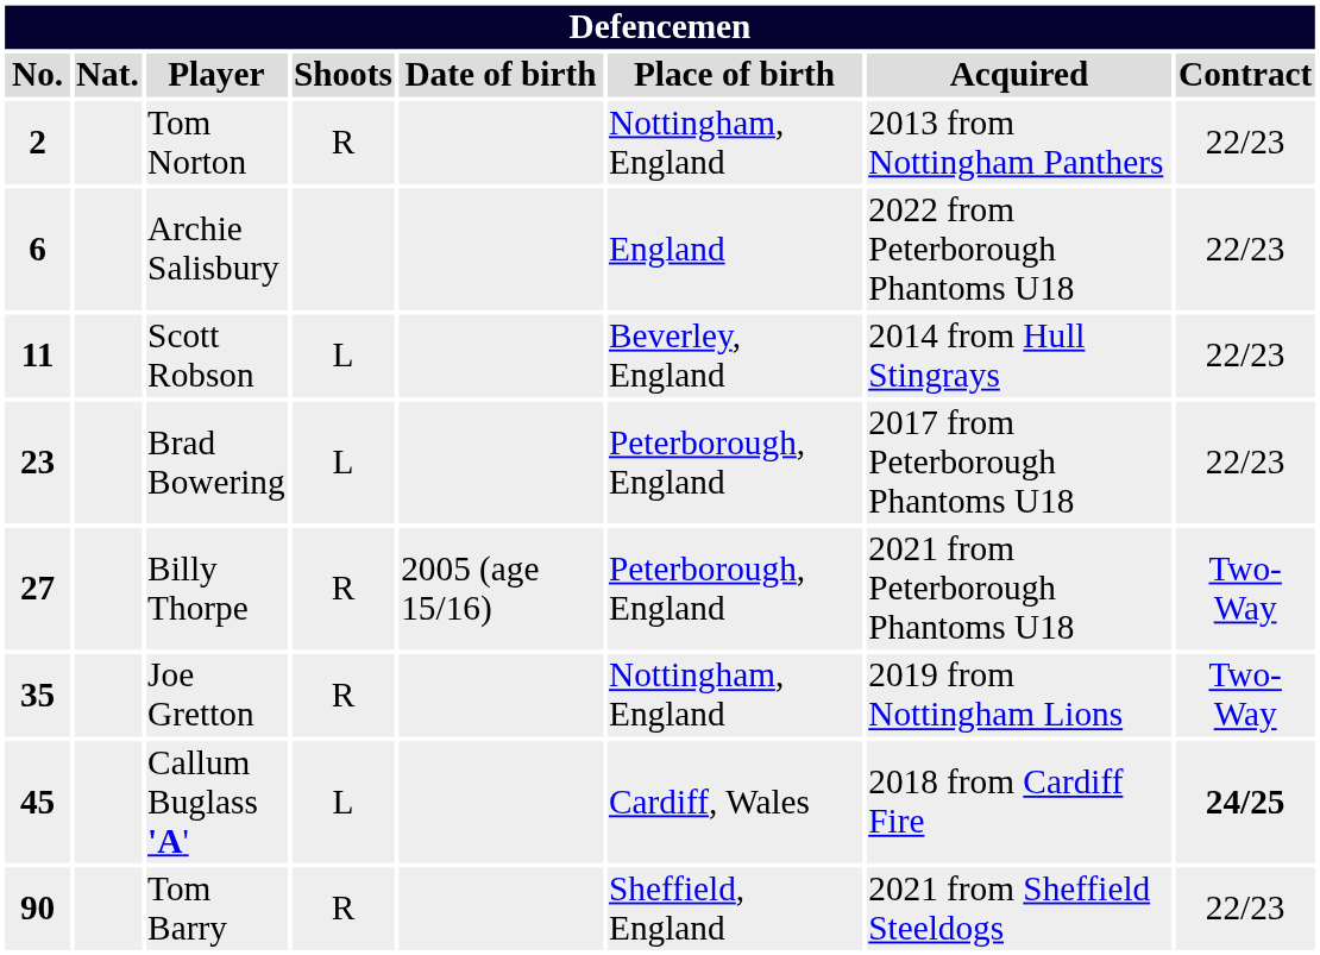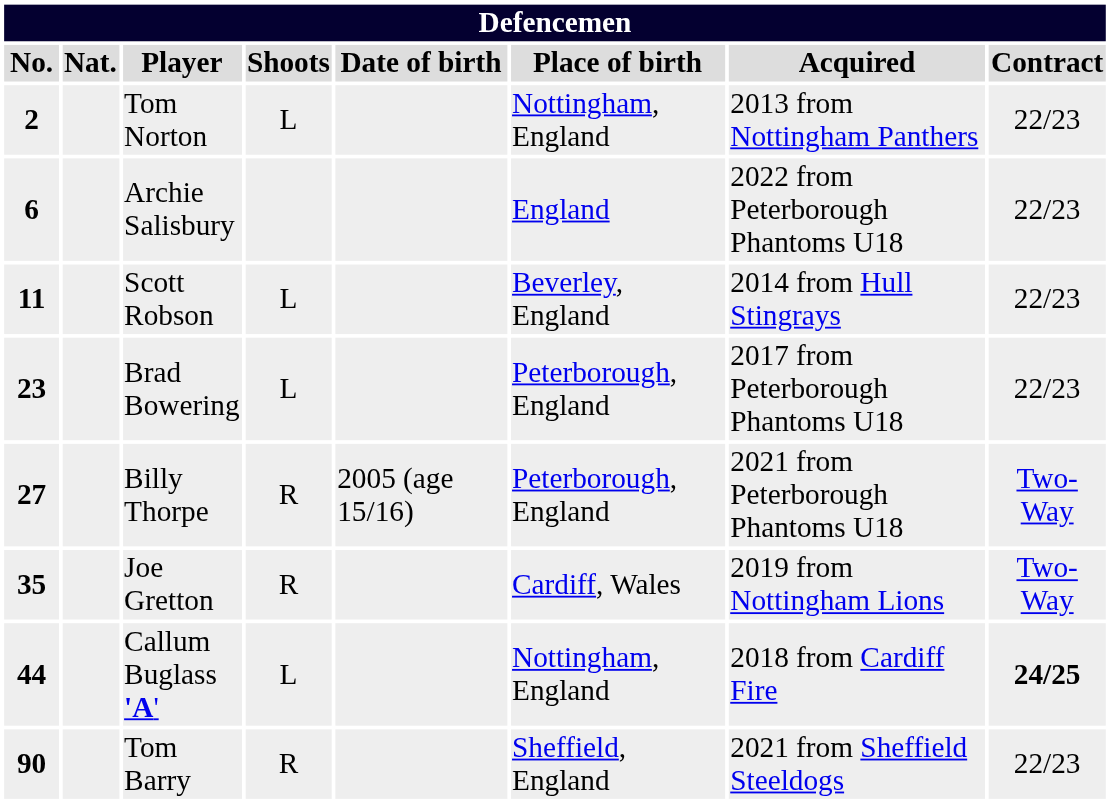 <table class="toccolours"  style="width:97%; clear:both; margin:1.5em auto; text-align:center;">
 <tr>
 <th colspan="11" style="background:#040030; color:#FFFFFF;">Defencemen</th>
 </tr>
 <tr style="background:#ddd;">
 <th width=5%>No.</th>
 <th width=5%>Nat.</th>
 <th !width=22%>Player</th>
 <th width=7%>Shoots</th>
 <th width=16%>Date of birth</th>
 <th width=20%>Place of birth</th>
 <th width=24%>Acquired</th>
 <td><strong>Contract</strong></td>
 </tr>
 <tr style="background:#eee;">
 <td><strong>2</strong></td>
 <td></td>
 <td align="left">Tom Norton</td>
-<td>R</td>
+<td>L</td>
 <td align="left"></td>
 <td align="left"><a href='#'>Nottingham</a>, England</td>
 <td align="left">2013 from <a href='#'>Nottingham Panthers</a></td>
 <td>22/23</td>
 </tr>
 <tr style="background:#eee;">
 <td><strong>6</strong></td>
 <td></td>
 <td align="left">Archie Salisbury</td>
 <td></td>
 <td align="left"></td>
 <td align="left"><a href='#'>England</a></td>
 <td align="left">2022 from Peterborough Phantoms U18</td>
 <td>22/23</td>
 </tr>
 <tr style="background:#eee;">
 <td><strong>11</strong></td>
 <td></td>
 <td align="left">Scott Robson</td>
 <td>L</td>
 <td align="left"></td>
 <td align="left"><a href='#'>Beverley</a>, England</td>
 <td align="left">2014 from <a href='#'>Hull Stingrays</a></td>
 <td>22/23</td>
 </tr>
 <tr style="background:#eee;">
 <td><strong>23</strong></td>
 <td></td>
 <td align=left>Brad Bowering</td>
 <td>L</td>
 <td align=left></td>
 <td align=left><a href='#'>Peterborough</a>, England</td>
 <td align=left>2017 from Peterborough Phantoms U18</td>
 <td>22/23</td>
 </tr>
 <tr style="background:#eee;">
 <td><strong>27</strong></td>
 <td></td>
 <td align="left">Billy Thorpe</td>
 <td>R</td>
 <td align="left">2005 (age 15/16)</td>
 <td align="left"><a href='#'>Peterborough</a>, England</td>
 <td align="left">2021 from Peterborough Phantoms U18</td>
 <td><a href='#'>Two-Way</a></td>
 </tr>
 <tr style="background:#eee;">
 <td><strong>35</strong></td>
 <td></td>
 <td align="left">Joe Gretton</td>
 <td>R</td>
 <td align="left"></td>
-<td align="left"><a href='#'>Nottingham</a>, England</td>
+<td align=left><a href='#'>Cardiff</a>, Wales</td>
 <td align="left">2019 from <a href='#'>Nottingham Lions</a></td>
 <td><a href='#'>Two-Way</a></td>
 </tr>
 <tr style="background:#eee;">
-<td><strong>45</strong></td>
+<td><strong>44</strong></td>
 <td></td>
 <td align=left>Callum Buglass <a href='#'><strong>'A</strong>'</a></td>
 <td>L</td>
 <td align=left></td>
-<td align=left><a href='#'>Cardiff</a>, Wales</td>
+<td align="left"><a href='#'>Nottingham</a>, England</td>
 <td align=left>2018 from <a href='#'>Cardiff Fire</a></td>
 <td><strong>24/25</strong></td>
 </tr>
 <tr style="background:#eee;">
 <td><strong>90</strong></td>
 <td></td>
 <td align="left">Tom Barry</td>
 <td>R</td>
 <td align="left"></td>
 <td align="left"><a href='#'>Sheffield</a>, England</td>
 <td align="left">2021 from <a href='#'>Sheffield Steeldogs</a></td>
 <td>22/23</td>
 </tr>
 </table>
